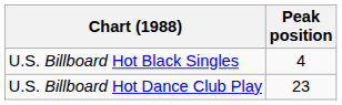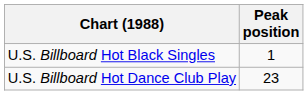 <table class="wikitable">
 <tr>
 <th>Chart (1988)</th>
 <th>Peak<br>position</th>
 </tr>
 <tr>
 <td>U.S. <em>Billboard</em> <a href='#'>Hot Black Singles</a></td>
-<td align="center">4</td>
+<td align="center">1</td>
 </tr>
 <tr>
 <td>U.S. <em>Billboard</em> <a href='#'>Hot Dance Club Play</a></td>
 <td align="center">23</td>
 </tr>
 </table>
